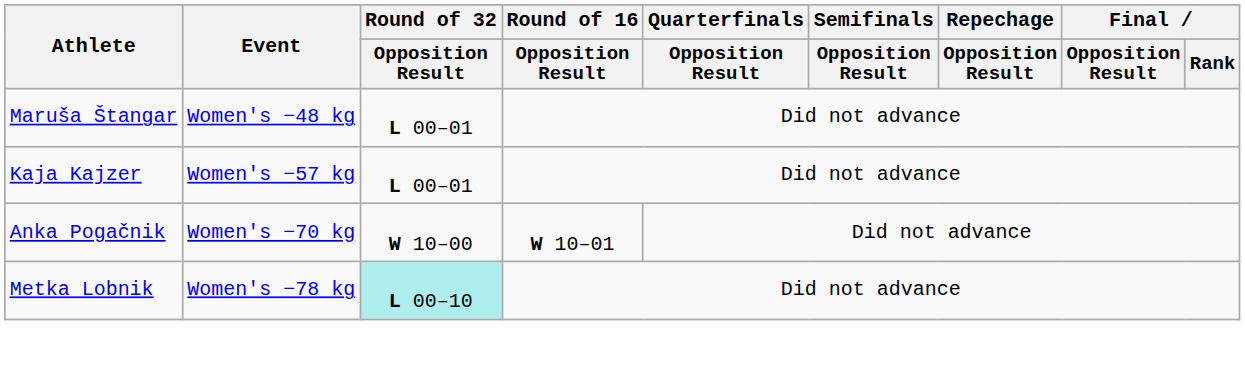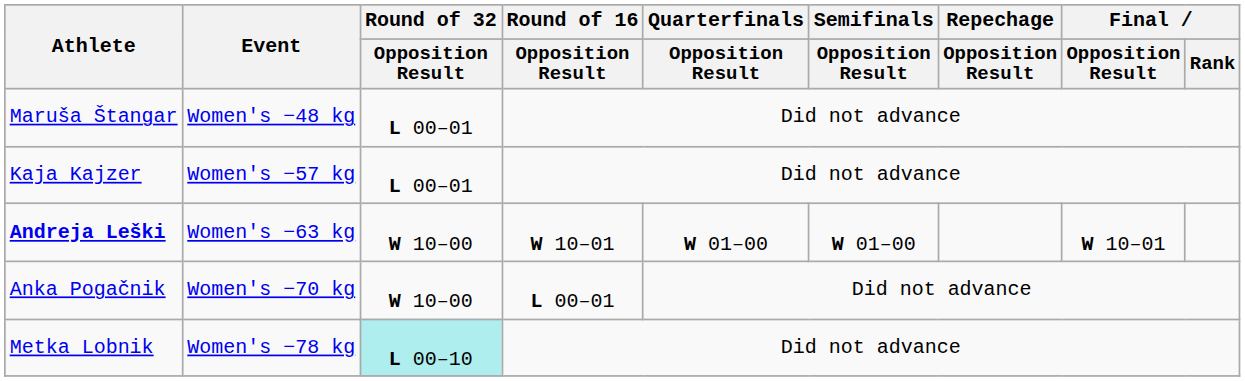 <table class="wikitable" style="font-size:90%">
 <tr>
 <th rowspan="2">Athlete</th>
 <th rowspan="2">Event</th>
 <th>Round of 32</th>
 <th>Round of 16</th>
 <th>Quarterfinals</th>
 <th>Semifinals</th>
 <th>Repechage</th>
 <th colspan=2>Final / </th>
 </tr>
 <tr style="font-size:95%">
 <th>Opposition<br>Result</th>
 <th>Opposition<br>Result</th>
 <th>Opposition<br>Result</th>
 <th>Opposition<br>Result</th>
 <th>Opposition<br>Result</th>
 <th>Opposition<br>Result</th>
 <th>Rank</th>
 </tr>
 <tr align=center>
 <td align=left><a href='#'>Maruša Štangar</a></td>
 <td align=left><a href='#'>Women's −48 kg</a></td>
 <td><br><strong>L</strong> 00–01</td>
 <td colspan=6>Did not advance</td>
 </tr>
 <tr align=center>
 <td align=left><a href='#'>Kaja Kajzer</a></td>
 <td align=left><a href='#'>Women's −57 kg</a></td>
 <td><br><strong>L</strong> 00–01</td>
 <td colspan=6>Did not advance</td>
 </tr>
 <tr align=center>
+<td align=left><strong><a href='#'>Andreja Leški</a></strong></td>
+<td align=left><a href='#'>Women's −63 kg</a></td>
+<td><br><strong>W</strong> 10–00</td>
+<td><br><strong>W</strong> 10–01</td>
+<td><br><strong>W</strong> 01–00</td>
+<td><br><strong>W</strong> 01–00</td>
+<td></td>
+<td><br><strong>W</strong> 10–01</td>
+<td></td>
+</tr>
+<tr align=center>
 <td align=left><a href='#'>Anka Pogačnik</a></td>
 <td align=left><a href='#'>Women's −70 kg</a></td>
 <td><br><strong>W</strong> 10–00</td>
-<td><br><strong>W</strong> 10–01</td>
+<td><br><strong>L</strong> 00–01</td>
 <td colspan=5>Did not advance</td>
 </tr>
 <tr align=center>
 <td align=left><a href='#'>Metka Lobnik</a></td>
 <td align=left><a href='#'>Women's −78 kg</a></td>
 <td style="background: paleturquoise;"><br><strong>L</strong> 00–10</td>
 <td colspan=6>Did not advance</td>
 </tr>
 </table>
